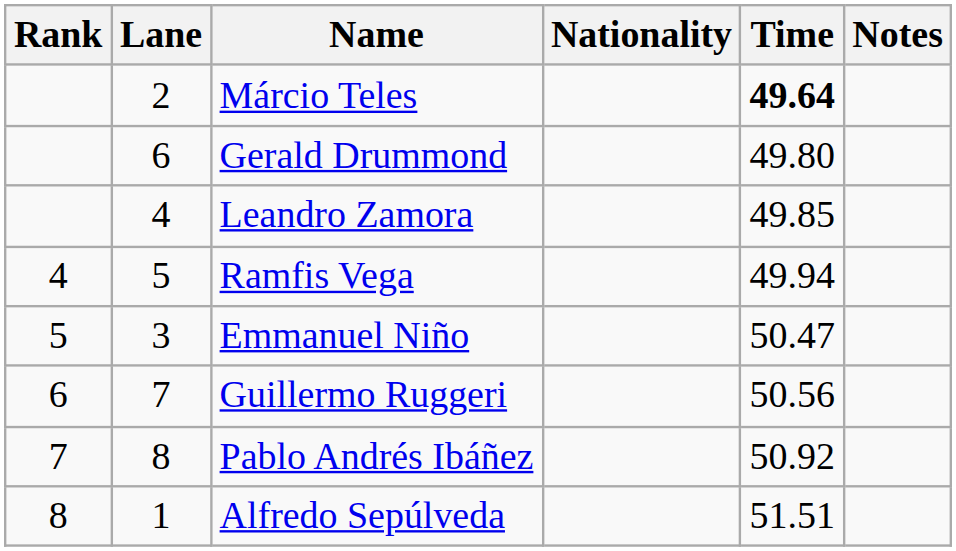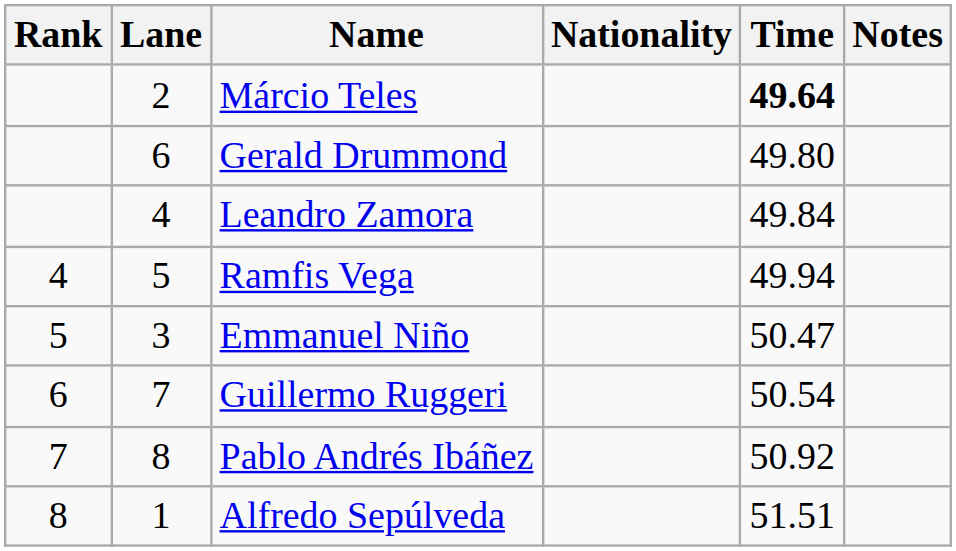 <table class="wikitable sortable" style="text-align:center">
 <tr>
 <th>Rank</th>
 <th>Lane</th>
 <th>Name</th>
 <th>Nationality</th>
 <th>Time</th>
 <th>Notes</th>
 </tr>
 <tr>
 <td></td>
 <td>2</td>
 <td align=left><a href='#'>Márcio Teles</a></td>
 <td align=left></td>
 <td><strong>49.64</strong></td>
 <td></td>
 </tr>
 <tr>
 <td></td>
 <td>6</td>
 <td align=left><a href='#'>Gerald Drummond</a></td>
 <td align=left></td>
 <td>49.80</td>
 <td></td>
 </tr>
 <tr>
 <td></td>
 <td>4</td>
 <td align=left><a href='#'>Leandro Zamora</a></td>
 <td align=left></td>
-<td>49.85</td>
+<td>49.84</td>
 <td></td>
 </tr>
 <tr>
 <td>4</td>
 <td>5</td>
 <td align=left><a href='#'>Ramfis Vega</a></td>
 <td align=left></td>
 <td>49.94</td>
 <td></td>
 </tr>
 <tr>
 <td>5</td>
 <td>3</td>
 <td align=left><a href='#'>Emmanuel Niño</a></td>
 <td align=left></td>
 <td>50.47</td>
 <td></td>
 </tr>
 <tr>
 <td>6</td>
 <td>7</td>
 <td align=left><a href='#'>Guillermo Ruggeri</a></td>
 <td align=left></td>
-<td>50.56</td>
+<td>50.54</td>
 <td></td>
 </tr>
 <tr>
 <td>7</td>
 <td>8</td>
 <td align=left><a href='#'>Pablo Andrés Ibáñez</a></td>
 <td align=left></td>
 <td>50.92</td>
 <td></td>
 </tr>
 <tr>
 <td>8</td>
 <td>1</td>
 <td align=left><a href='#'>Alfredo Sepúlveda</a></td>
 <td align=left></td>
 <td>51.51</td>
 <td></td>
 </tr>
 </table>
